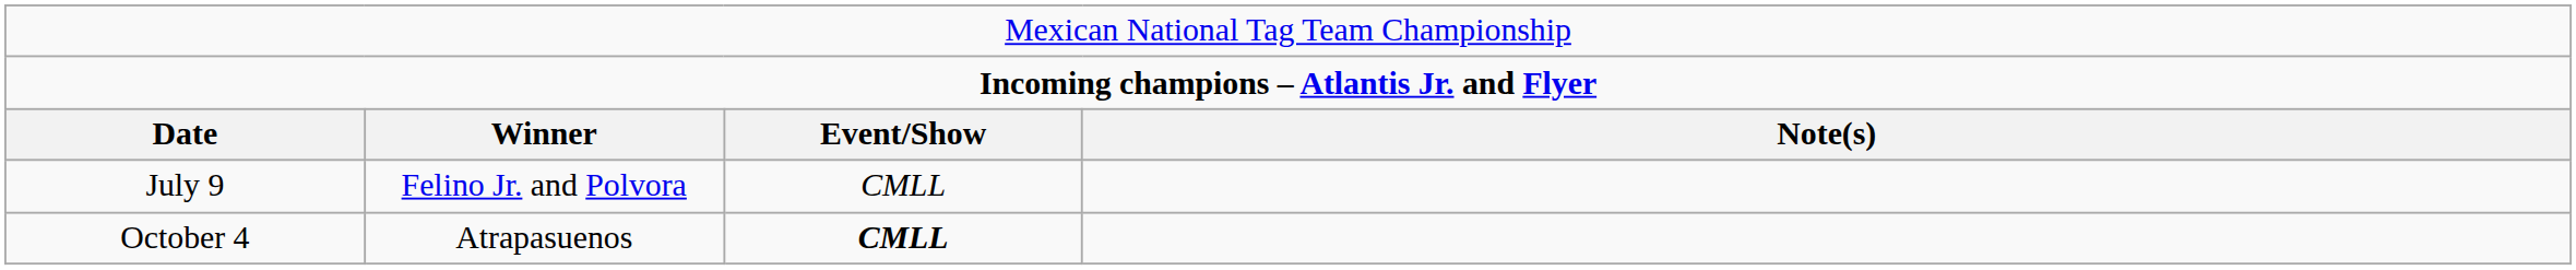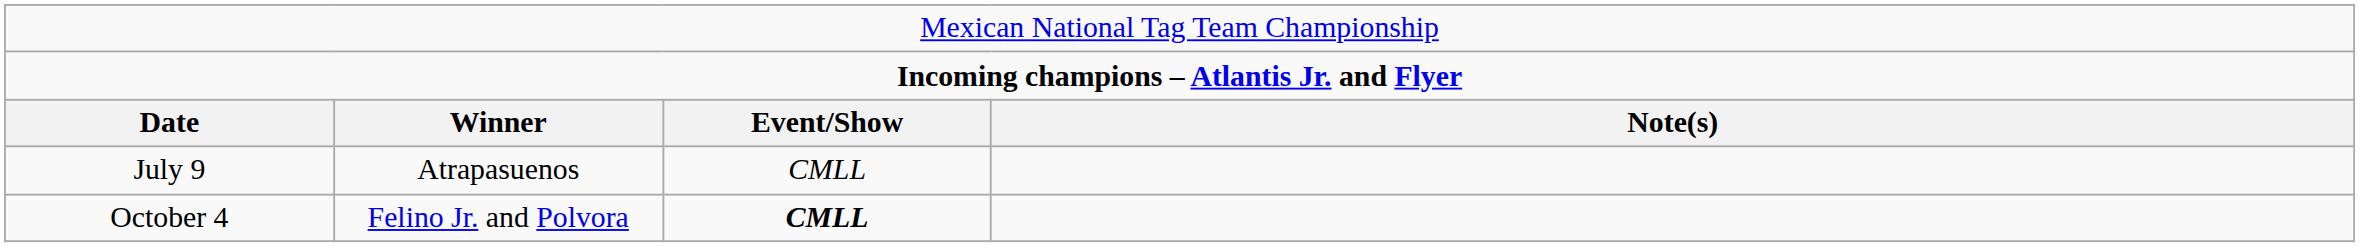 <table class="wikitable" style="text-align:center; width:100%;">
 <tr>
 <td colspan="4" style="text-align: center;"><a href='#'>Mexican National Tag Team Championship</a></td>
 </tr>
 <tr>
 <td colspan="4" style="text-align: center;"><strong>Incoming champions – <a href='#'>Atlantis Jr.</a> and <a href='#'>Flyer</a></strong></td>
 </tr>
 <tr>
 <th width=14%>Date</th>
 <th width=14%>Winner</th>
 <th width=14%>Event/Show</th>
 <th width=58%>Note(s)</th>
 </tr>
 <tr>
 <td>July 9</td>
-<td><a href='#'>Felino Jr.</a> and <a href='#'>Polvora</a></td>
+<td>Atrapasuenos<br></td>
 <td><em>CMLL</em></td>
 <td></td>
 </tr>
 <tr>
 <td>October 4</td>
-<td>Atrapasuenos<br></td>
+<td><a href='#'>Felino Jr.</a> and <a href='#'>Polvora</a></td>
 <td><strong><em>CMLL</em></strong></td>
 <td></td>
 </tr>
 </table>
